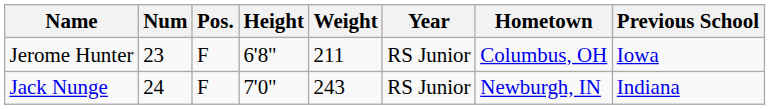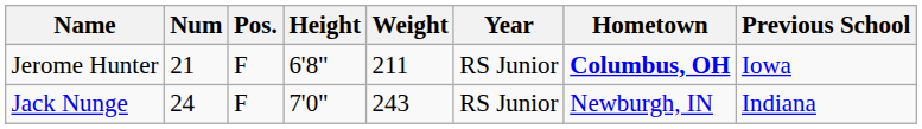 <table class="wikitable sortable" border="1">
 <tr>
 <th>Name</th>
 <th>Num</th>
 <th>Pos.</th>
 <th>Height</th>
 <th>Weight</th>
 <th>Year</th>
 <th>Hometown</th>
 <th class="unsortable">Previous School</th>
 </tr>
 <tr>
 <td>Jerome Hunter</td>
-<td>23</td>
+<td>21</td>
 <td>F</td>
 <td>6'8"</td>
 <td>211</td>
 <td>RS Junior</td>
-<td><a href='#'>Columbus, OH</a></td>
+<td><strong><a href='#'>Columbus, OH</a></strong></td>
 <td><a href='#'>Iowa</a></td>
 </tr>
 <tr>
 <td><a href='#'>Jack Nunge</a></td>
 <td>24</td>
 <td>F</td>
 <td>7'0"</td>
 <td>243</td>
 <td>RS Junior</td>
 <td><a href='#'>Newburgh, IN</a></td>
 <td><a href='#'>Indiana</a></td>
 </tr>
 </table>
